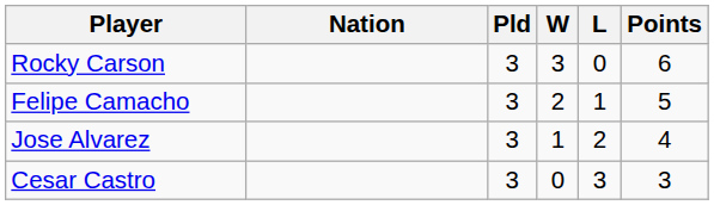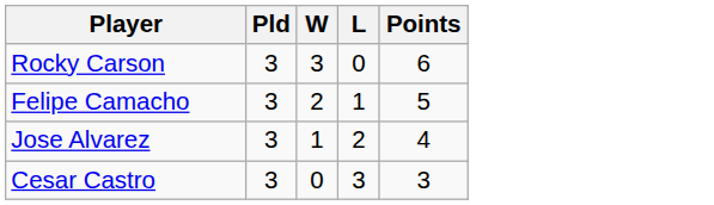 <table class="wikitable" style="text-align:center">
 <tr>
 <th width="150">Player</th>
-<th width="150">Nation</th>
 <th width="20">Pld</th>
 <th width="20">W</th>
 <th width="20">L</th>
 <th width="50">Points</th>
 </tr>
 <tr>
 <td align="left"><a href='#'>Rocky Carson</a></td>
-<td align="left"></td>
 <td>3</td>
 <td>3</td>
 <td>0</td>
 <td>6</td>
 </tr>
 <tr>
 <td align="left"><a href='#'>Felipe Camacho</a></td>
-<td align="left"></td>
 <td>3</td>
 <td>2</td>
 <td>1</td>
 <td>5</td>
 </tr>
 <tr>
 <td align="left"><a href='#'>Jose Alvarez</a></td>
-<td align="left"></td>
 <td>3</td>
 <td>1</td>
 <td>2</td>
 <td>4</td>
 </tr>
 <tr>
 <td align="left"><a href='#'>Cesar Castro</a></td>
-<td align="left"></td>
 <td>3</td>
 <td>0</td>
 <td>3</td>
 <td>3</td>
 </tr>
 </table>
